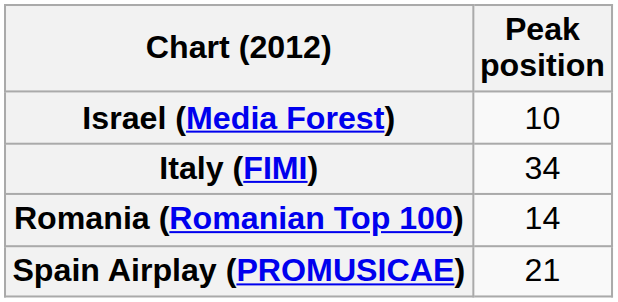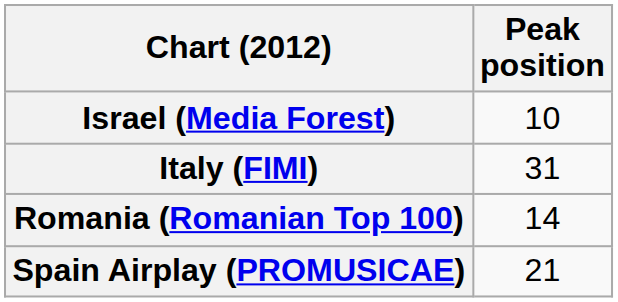 <table class="wikitable sortable plainrowheaders">
 <tr>
 <th>Chart (2012)</th>
 <th>Peak<br>position</th>
 </tr>
 <tr>
 <th scope="row">Israel (<a href='#'>Media Forest</a>)</th>
 <td style="text-align:center;">10</td>
 </tr>
 <tr>
 <th scope="row">Italy (<a href='#'>FIMI</a>)</th>
-<td style="text-align:center;">34</td>
+<td style="text-align:center;">31</td>
 </tr>
 <tr>
 <th scope="row">Romania (<a href='#'>Romanian Top 100</a>)</th>
 <td style="text-align:center;">14</td>
 </tr>
 <tr>
 <th scope="row">Spain Airplay (<a href='#'>PROMUSICAE</a>)</th>
 <td style="text-align:center;">21</td>
 </tr>
 </table>
